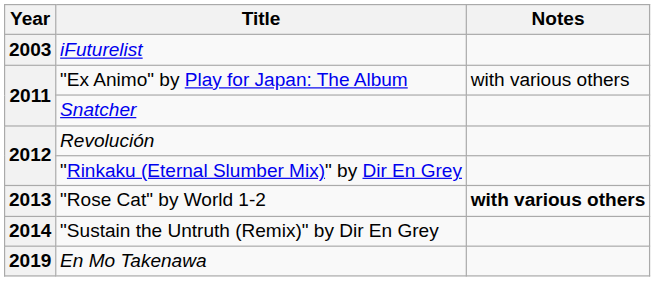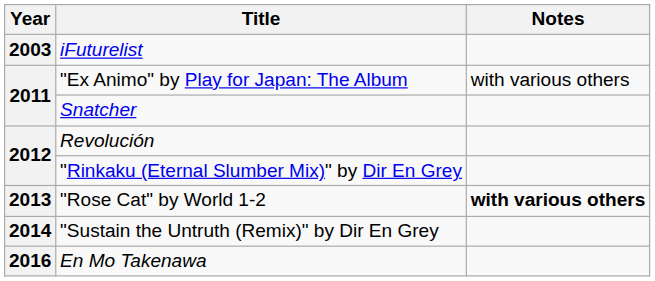 <table class="wikitable sortable">
 <tr>
 <th>Year</th>
 <th>Title</th>
 <th class="unsortable">Notes</th>
 </tr>
 <tr>
 <th>2003</th>
 <td><em><a href='#'>iFuturelist</a></em></td>
 <td></td>
 </tr>
 <tr>
 <th rowspan="2">2011</th>
 <td>"Ex Animo" by <a href='#'>Play for Japan: The Album</a></td>
 <td>with various others</td>
 </tr>
 <tr>
 <td><em><a href='#'>Snatcher</a></em></td>
 <td></td>
 </tr>
 <tr>
 <th rowspan="2">2012</th>
 <td><em>Revolución</em></td>
 <td></td>
 </tr>
 <tr>
 <td>"<a href='#'>Rinkaku (Eternal Slumber Mix)</a>" by <a href='#'>Dir En Grey</a></td>
 <td></td>
 </tr>
 <tr>
 <th>2013</th>
 <td>"Rose Cat" by World 1-2</td>
 <td><strong>with various others</strong></td>
 </tr>
 <tr>
 <th>2014</th>
 <td>"Sustain the Untruth (Remix)" by Dir En Grey</td>
 <td></td>
 </tr>
 <tr>
-<th>2019</th>
+<th>2016</th>
 <td><em>En Mo Takenawa</em></td>
 <td></td>
 </tr>
 </table>
